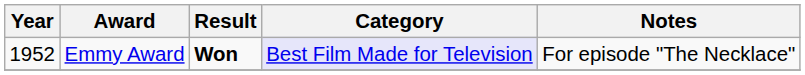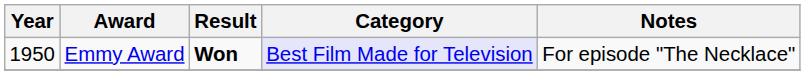 <table class="wikitable" style="font-size: 90%;">
 <tr>
 <th>Year</th>
 <th>Award</th>
 <th>Result</th>
 <th>Category</th>
 <th>Notes</th>
 </tr>
 <tr>
-<td>1952</td>
+<td>1950</td>
 <td><a href='#'>Emmy Award</a></td>
 <td><strong>Won</strong></td>
 <td style="background: lavender;"><a href='#'>Best Film Made for Television</a></td>
 <td>For episode "The Necklace"</td>
 </tr>
 <tr>
 </tr>
 </table>
